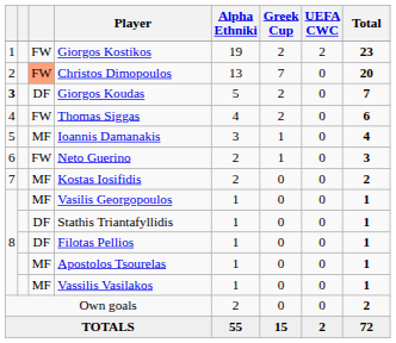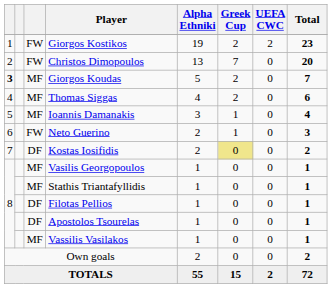 <table class="wikitable sortable" style="text-align:center">
 <tr>
 <th width=5></th>
 <th width=5></th>
 <th width=5></th>
 <th width=180>Player</th>
 <th width=30><a href='#'>Alpha Ethniki</a></th>
 <th width=30><a href='#'>Greek Cup</a></th>
 <th width=30><a href='#'>UEFA CWC</a></th>
 <th width=50>Total</th>
 </tr>
 <tr>
 </tr>
 <tr>
 <td>1</td>
 <td></td>
 <td>FW</td>
 <td align=left> <a href='#'>Giorgos Kostikos</a></td>
 <td>19</td>
 <td>2</td>
 <td>2</td>
 <td><strong>23</strong></td>
 </tr>
 <tr>
 <td>2</td>
 <td></td>
-<td style="background: lightsalmon;">FW</td>
+<td>FW</td>
 <td align=left> <a href='#'>Christos Dimopoulos</a></td>
 <td>13</td>
 <td>7</td>
 <td>0</td>
 <td><strong>20</strong></td>
 </tr>
 <tr>
 <td><strong>3</strong></td>
 <td></td>
-<td>DF</td>
+<td>MF</td>
 <td align=left> <a href='#'>Giorgos Koudas</a></td>
 <td>5</td>
 <td>2</td>
 <td>0</td>
 <td><strong>7</strong></td>
 </tr>
 <tr>
 <td>4</td>
 <td></td>
-<td>FW</td>
+<td>MF</td>
 <td align=left> <a href='#'>Thomas Siggas</a></td>
 <td>4</td>
 <td>2</td>
 <td>0</td>
 <td><strong>6</strong></td>
 </tr>
 <tr>
 <td>5</td>
 <td></td>
 <td>MF</td>
 <td align=left> <a href='#'>Ioannis Damanakis</a></td>
 <td>3</td>
 <td>1</td>
 <td>0</td>
 <td><strong>4</strong></td>
 </tr>
 <tr>
 <td>6</td>
 <td></td>
 <td>FW</td>
 <td align=left> <a href='#'>Neto Guerino</a></td>
 <td>2</td>
 <td>1</td>
 <td>0</td>
 <td><strong>3</strong></td>
 </tr>
 <tr>
 <td>7</td>
 <td></td>
-<td>MF</td>
+<td>DF</td>
 <td align=left> <a href='#'>Kostas Iosifidis</a></td>
 <td>2</td>
-<td>0</td>
+<td style="background: khaki;">0</td>
 <td>0</td>
 <td><strong>2</strong></td>
 </tr>
 <tr>
 <td rowspan=5>8</td>
 <td></td>
 <td>MF</td>
 <td align=left> <a href='#'>Vasilis Georgopoulos</a></td>
 <td>1</td>
 <td>0</td>
 <td>0</td>
 <td><strong>1</strong></td>
 </tr>
 <tr>
 <td></td>
-<td>DF</td>
+<td>MF</td>
 <td align=left> Stathis Triantafyllidis</td>
 <td>1</td>
 <td>0</td>
 <td>0</td>
 <td><strong>1</strong></td>
 </tr>
 <tr>
 <td></td>
 <td>DF</td>
 <td align=left> <a href='#'>Filotas Pellios</a></td>
 <td>1</td>
 <td>0</td>
 <td>0</td>
 <td><strong>1</strong></td>
 </tr>
 <tr>
 <td></td>
-<td>MF</td>
+<td>DF</td>
 <td align=left> <a href='#'>Apostolos Tsourelas</a></td>
 <td>1</td>
 <td>0</td>
 <td>0</td>
 <td><strong>1</strong></td>
 </tr>
 <tr>
 <td></td>
 <td>MF</td>
 <td align=left> <a href='#'>Vassilis Vasilakos</a></td>
 <td>1</td>
 <td>0</td>
 <td>0</td>
 <td><strong>1</strong></td>
 </tr>
 <tr>
 <td colspan="4">Own goals</td>
 <td>2</td>
 <td>0</td>
 <td>0</td>
 <td><strong>2</strong></td>
 </tr>
 <tr bgcolor="#EFEFEF">
 <td colspan=4><strong>TOTALS</strong></td>
 <td><strong>55</strong></td>
 <td><strong>15</strong></td>
 <td><strong>2</strong></td>
 <td><strong>72</strong></td>
 </tr>
 </table>
